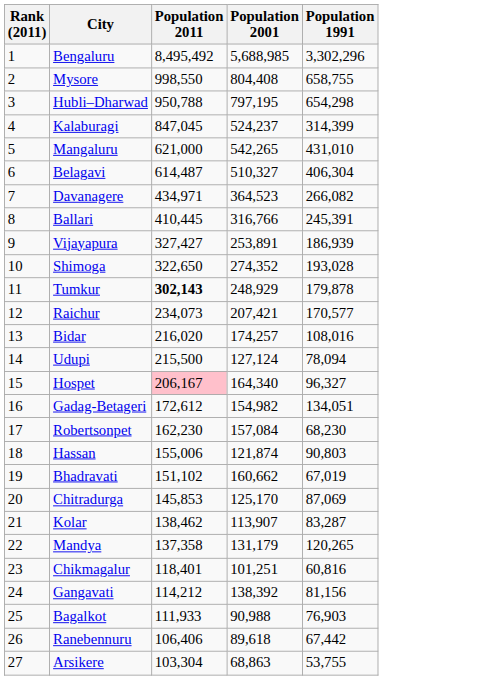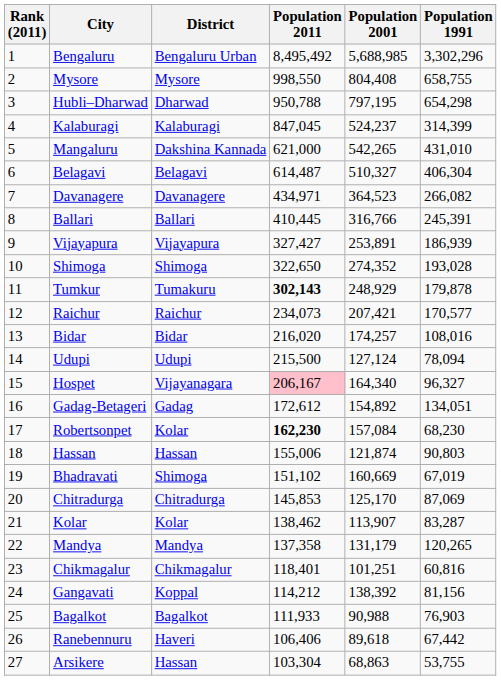 <table class="wikitable sortable">
 <tr>
 <th>Rank<br>(2011)</th>
 <th>City</th>
+<th>District</th>
 <th>Population<br>2011</th>
 <th>Population<br>2001</th>
 <th>Population<br>1991</th>
 </tr>
 <tr>
 <td>1</td>
 <td><a href='#'>Bengaluru</a></td>
+<td><a href='#'>Bengaluru Urban</a></td>
 <td>8,495,492</td>
 <td>5,688,985</td>
 <td>3,302,296</td>
 </tr>
 <tr>
 <td>2</td>
+<td><a href='#'>Mysore</a></td>
 <td><a href='#'>Mysore</a></td>
 <td>998,550</td>
 <td>804,408</td>
 <td>658,755</td>
 </tr>
 <tr>
 <td>3</td>
 <td><a href='#'>Hubli–Dharwad</a></td>
+<td><a href='#'>Dharwad</a></td>
 <td>950,788</td>
 <td>797,195</td>
 <td>654,298</td>
 </tr>
 <tr>
 <td>4</td>
+<td><a href='#'>Kalaburagi</a></td>
 <td><a href='#'>Kalaburagi</a></td>
 <td>847,045</td>
 <td>524,237</td>
 <td>314,399</td>
 </tr>
 <tr>
 <td>5</td>
 <td><a href='#'>Mangaluru</a></td>
+<td><a href='#'>Dakshina Kannada</a></td>
 <td>621,000</td>
 <td>542,265</td>
 <td>431,010</td>
 </tr>
 <tr>
 <td>6</td>
+<td><a href='#'>Belagavi</a></td>
 <td><a href='#'>Belagavi</a></td>
 <td>614,487</td>
 <td>510,327</td>
 <td>406,304</td>
 </tr>
 <tr>
 <td>7</td>
 <td><a href='#'>Davanagere</a></td>
+<td><a href='#'>Davanagere</a></td>
 <td>434,971</td>
 <td>364,523</td>
 <td>266,082</td>
 </tr>
 <tr>
 <td>8</td>
+<td><a href='#'>Ballari</a></td>
 <td><a href='#'>Ballari</a></td>
 <td>410,445</td>
 <td>316,766</td>
 <td>245,391</td>
 </tr>
 <tr>
 <td>9</td>
 <td><a href='#'>Vijayapura</a></td>
+<td><a href='#'>Vijayapura</a></td>
 <td>327,427</td>
 <td>253,891</td>
 <td>186,939</td>
 </tr>
 <tr>
 <td>10</td>
+<td><a href='#'>Shimoga</a></td>
 <td><a href='#'>Shimoga</a></td>
 <td>322,650</td>
 <td>274,352</td>
 <td>193,028</td>
 </tr>
 <tr>
 <td>11</td>
 <td><a href='#'>Tumkur</a></td>
+<td><a href='#'>Tumakuru</a></td>
 <td><strong>302,143</strong></td>
 <td>248,929</td>
 <td>179,878</td>
 </tr>
 <tr>
 <td>12</td>
+<td><a href='#'>Raichur</a></td>
 <td><a href='#'>Raichur</a></td>
 <td>234,073</td>
 <td>207,421</td>
 <td>170,577</td>
 </tr>
 <tr>
 <td>13</td>
 <td><a href='#'>Bidar</a></td>
+<td><a href='#'>Bidar</a></td>
 <td>216,020</td>
 <td>174,257</td>
 <td>108,016</td>
 </tr>
 <tr>
 <td>14</td>
+<td><a href='#'>Udupi</a></td>
 <td><a href='#'>Udupi</a></td>
 <td>215,500</td>
 <td>127,124</td>
 <td>78,094</td>
 </tr>
 <tr>
 <td>15</td>
 <td><a href='#'>Hospet</a></td>
+<td><a href='#'>Vijayanagara</a></td>
 <td style="background: pink;">206,167</td>
 <td>164,340</td>
 <td>96,327</td>
 </tr>
 <tr>
 <td>16</td>
 <td><a href='#'>Gadag-Betageri</a></td>
+<td><a href='#'>Gadag</a></td>
 <td>172,612</td>
-<td>154,982</td>
+<td>154,892</td>
 <td>134,051</td>
 </tr>
 <tr>
 <td>17</td>
 <td><a href='#'>Robertsonpet</a></td>
-<td>162,230</td>
+<td><a href='#'>Kolar</a></td>
+<td><strong>162,230</strong></td>
 <td>157,084</td>
 <td>68,230</td>
 </tr>
 <tr>
 <td>18</td>
+<td><a href='#'>Hassan</a></td>
 <td><a href='#'>Hassan</a></td>
 <td>155,006</td>
 <td>121,874</td>
 <td>90,803</td>
 </tr>
 <tr>
 <td>19</td>
 <td><a href='#'>Bhadravati</a></td>
+<td><a href='#'>Shimoga</a></td>
 <td>151,102</td>
-<td>160,662</td>
+<td>160,669</td>
 <td>67,019</td>
 </tr>
 <tr>
 <td>20</td>
+<td><a href='#'>Chitradurga</a></td>
 <td><a href='#'>Chitradurga</a></td>
 <td>145,853</td>
 <td>125,170</td>
 <td>87,069</td>
 </tr>
 <tr>
 <td>21</td>
 <td><a href='#'>Kolar</a></td>
+<td><a href='#'>Kolar</a></td>
 <td>138,462</td>
 <td>113,907</td>
 <td>83,287</td>
 </tr>
 <tr>
 <td>22</td>
+<td><a href='#'>Mandya</a></td>
 <td><a href='#'>Mandya</a></td>
 <td>137,358</td>
 <td>131,179</td>
 <td>120,265</td>
 </tr>
 <tr>
 <td>23</td>
 <td><a href='#'>Chikmagalur</a></td>
+<td><a href='#'>Chikmagalur</a></td>
 <td>118,401</td>
 <td>101,251</td>
 <td>60,816</td>
 </tr>
 <tr>
 <td>24</td>
 <td><a href='#'>Gangavati</a></td>
+<td><a href='#'>Koppal</a></td>
 <td>114,212</td>
 <td>138,392</td>
 <td>81,156</td>
 </tr>
 <tr>
 <td>25</td>
+<td><a href='#'>Bagalkot</a></td>
 <td><a href='#'>Bagalkot</a></td>
 <td>111,933</td>
 <td>90,988</td>
 <td>76,903</td>
 </tr>
 <tr>
 <td>26</td>
 <td><a href='#'>Ranebennuru</a></td>
+<td><a href='#'>Haveri</a></td>
 <td>106,406</td>
 <td>89,618</td>
 <td>67,442</td>
 </tr>
 <tr>
 <td>27</td>
 <td><a href='#'>Arsikere</a></td>
+<td><a href='#'>Hassan</a></td>
 <td>103,304</td>
 <td>68,863</td>
 <td>53,755</td>
 </tr>
 </table>
